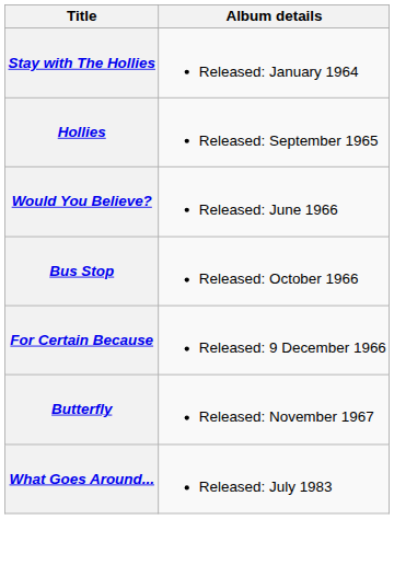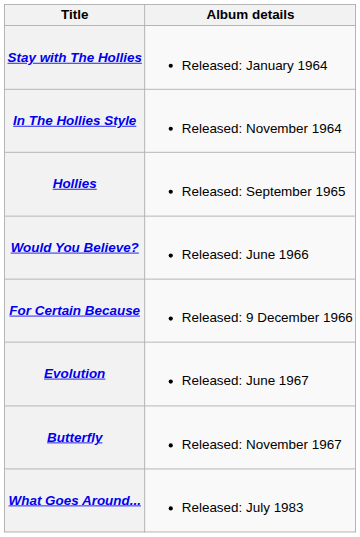 <table class="wikitable plainrowheaders">
 <tr>
 <th scope="col">Title</th>
 <th scope="col">Album details</th>
 </tr>
 <tr>
 <th scope="row"><em><a href='#'>Stay with The Hollies</a></em></th>
 <td><br><ul><li>Released: January 1964</li></ul></td>
 </tr>
 <tr>
+<th scope="row"><em><a href='#'>In The Hollies Style</a></em></th>
+<td><br><ul><li>Released: November 1964</li></ul></td>
+</tr>
+<tr>
 <th scope="row"><em><a href='#'>Hollies</a></em></th>
 <td><br><ul><li>Released: September 1965</li></ul></td>
 </tr>
 <tr>
 <th scope="row"><em><a href='#'>Would You Believe?</a></em></th>
 <td><br><ul><li>Released: June 1966</li></ul></td>
 </tr>
 <tr>
-<th scope="row"><em><a href='#'>Bus Stop</a></em></th>
-<td><br><ul><li>Released: October 1966</li></ul></td>
+<th scope="row"><em><a href='#'>For Certain Because</a></em></th>
+<td><br><ul><li>Released: 9 December 1966</li></ul></td>
 </tr>
 <tr>
-<th scope="row"><em><a href='#'>For Certain Because</a></em></th>
-<td><br><ul><li>Released: 9 December 1966</li></ul></td>
+<th scope="row"><em><a href='#'>Evolution</a></em></th>
+<td><br><ul><li>Released: June 1967</li></ul></td>
 </tr>
 <tr>
 <th scope="row"><em><a href='#'>Butterfly</a></em></th>
 <td><br><ul><li>Released: November 1967</li></ul></td>
 </tr>
 <tr>
 <th scope="row"><em><a href='#'>What Goes Around...</a></em></th>
 <td><br><ul><li>Released: July 1983</li></ul></td>
 </tr>
 </table>
